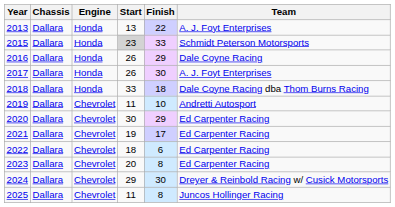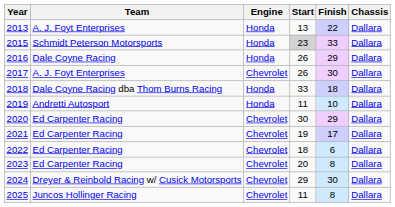 <table class="wikitable" style="font-size: 90%;">
 <tr>
 <th>Year</th>
-<th>Chassis</th>
+<th>Team</th>
 <th>Engine</th>
 <th>Start</th>
 <th>Finish</th>
-<th>Team</th>
+<th>Chassis</th>
 </tr>
 <tr>
 <td><a href='#'>2013</a></td>
-<td><a href='#'>Dallara</a></td>
+<td><a href='#'>A. J. Foyt Enterprises</a></td>
 <td><a href='#'>Honda</a></td>
 <td align=center>13</td>
 <td align=center style="background:#CFCFFF;">22</td>
-<td><a href='#'>A. J. Foyt Enterprises</a></td>
+<td><a href='#'>Dallara</a></td>
 </tr>
 <tr>
 <td><a href='#'>2015</a></td>
-<td><a href='#'>Dallara</a></td>
+<td><a href='#'>Schmidt Peterson Motorsports</a></td>
 <td><a href='#'>Honda</a></td>
 <td align=center style="background: lightgrey;">23</td>
 <td align=center style="background:#EFCFFF;">33</td>
-<td><a href='#'>Schmidt Peterson Motorsports</a></td>
+<td><a href='#'>Dallara</a></td>
 </tr>
 <tr>
 <td><a href='#'>2016</a></td>
-<td><a href='#'>Dallara</a></td>
+<td><a href='#'>Dale Coyne Racing</a></td>
 <td><a href='#'>Honda</a></td>
 <td align=center>26</td>
 <td align=center style="background:#EFCFFF;">29</td>
-<td><a href='#'>Dale Coyne Racing</a></td>
+<td><a href='#'>Dallara</a></td>
 </tr>
 <tr>
 <td><a href='#'>2017</a></td>
-<td><a href='#'>Dallara</a></td>
-<td><a href='#'>Honda</a></td>
+<td><a href='#'>A. J. Foyt Enterprises</a></td>
+<td><a href='#'>Chevrolet</a></td>
 <td align=center>26</td>
 <td align=center style="background:#EFCFFF;">30</td>
-<td><a href='#'>A. J. Foyt Enterprises</a></td>
+<td><a href='#'>Dallara</a></td>
 </tr>
 <tr>
 <td><a href='#'>2018</a></td>
-<td><a href='#'>Dallara</a></td>
+<td><a href='#'>Dale Coyne Racing</a> dba <a href='#'>Thom Burns Racing</a></td>
 <td><a href='#'>Honda</a></td>
 <td align=center>33</td>
 <td align=center style="background:#CFCFFF;">18</td>
-<td><a href='#'>Dale Coyne Racing</a> dba <a href='#'>Thom Burns Racing</a></td>
+<td><a href='#'>Dallara</a></td>
 </tr>
 <tr>
 <td><a href='#'>2019</a></td>
-<td><a href='#'>Dallara</a></td>
-<td><a href='#'>Chevrolet</a></td>
+<td><a href='#'>Andretti Autosport</a></td>
+<td><a href='#'>Honda</a></td>
 <td align=center>11</td>
 <td align=center style="background:#CFEAFF;">10</td>
-<td><a href='#'>Andretti Autosport</a></td>
+<td><a href='#'>Dallara</a></td>
 </tr>
 <tr>
 <td><a href='#'>2020</a></td>
-<td><a href='#'>Dallara</a></td>
+<td><a href='#'>Ed Carpenter Racing</a></td>
 <td><a href='#'>Chevrolet</a></td>
 <td align=center>30</td>
 <td align=center style="background:#EFCFFF;">29</td>
-<td><a href='#'>Ed Carpenter Racing</a></td>
+<td><a href='#'>Dallara</a></td>
 </tr>
 <tr>
 <td><a href='#'>2021</a></td>
-<td><a href='#'>Dallara</a></td>
+<td><a href='#'>Ed Carpenter Racing</a></td>
 <td><a href='#'>Chevrolet</a></td>
 <td align=center>19</td>
 <td align=center style="background:#CFCFFF;">17</td>
-<td><a href='#'>Ed Carpenter Racing</a></td>
+<td><a href='#'>Dallara</a></td>
 </tr>
 <tr>
 <td><a href='#'>2022</a></td>
-<td><a href='#'>Dallara</a></td>
+<td><a href='#'>Ed Carpenter Racing</a></td>
 <td><a href='#'>Chevrolet</a></td>
 <td align=center>18</td>
 <td align=center style="background:#CFEAFF;">6</td>
-<td><a href='#'>Ed Carpenter Racing</a></td>
+<td><a href='#'>Dallara</a></td>
 </tr>
 <tr>
 <td><a href='#'>2023</a></td>
-<td><a href='#'>Dallara</a></td>
+<td><a href='#'>Ed Carpenter Racing</a></td>
 <td><a href='#'>Chevrolet</a></td>
 <td align=center>20</td>
 <td align=center style="background:#CFEAFF;">8</td>
-<td><a href='#'>Ed Carpenter Racing</a></td>
+<td><a href='#'>Dallara</a></td>
 </tr>
 <tr>
 <td><a href='#'>2024</a></td>
-<td><a href='#'>Dallara</a></td>
+<td nowrap><a href='#'>Dreyer & Reinbold Racing</a> w/ <a href='#'>Cusick Motorsports</a></td>
 <td><a href='#'>Chevrolet</a></td>
 <td align=center>29</td>
 <td align=center style="background:#CFEAFF;">30</td>
-<td nowrap><a href='#'>Dreyer & Reinbold Racing</a> w/ <a href='#'>Cusick Motorsports</a></td>
+<td><a href='#'>Dallara</a></td>
 </tr>
 <tr>
 <td><a href='#'>2025</a></td>
-<td><a href='#'>Dallara</a></td>
+<td><a href='#'>Juncos Hollinger Racing</a></td>
 <td><a href='#'>Chevrolet</a></td>
 <td align=center>11</td>
 <td align=center style="background:#CFEAFF;">8</td>
-<td><a href='#'>Juncos Hollinger Racing</a></td>
+<td><a href='#'>Dallara</a></td>
 </tr>
 </table>
